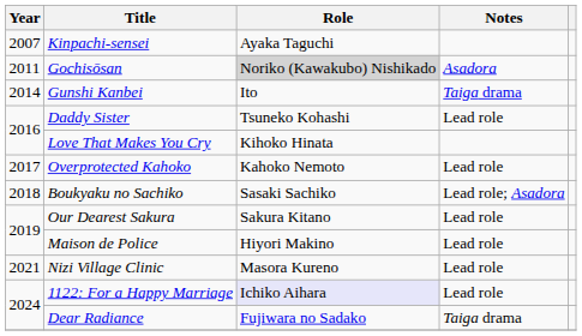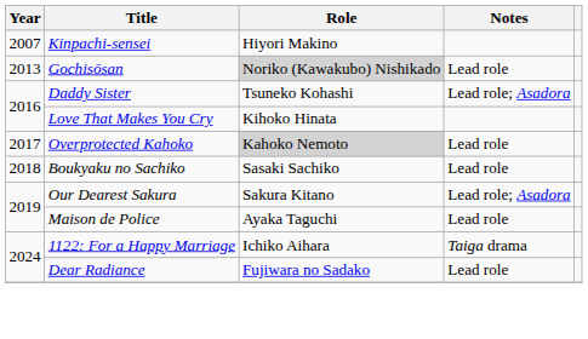 <table class="wikitable">
 <tr>
 <th>Year</th>
 <th>Title</th>
 <th>Role</th>
 <th class="unsortable">Notes</th>
 <th class="unsortable"></th>
 </tr>
 <tr>
 <td>2007</td>
 <td><em><a href='#'>Kinpachi-sensei</a></em></td>
-<td>Ayaka Taguchi</td>
+<td>Hiyori Makino</td>
 <td></td>
 <td></td>
 </tr>
 <tr>
-<td>2011</td>
+<td>2013</td>
 <td><em><a href='#'>Gochisōsan</a></em></td>
 <td style="background: lightgrey;">Noriko (Kawakubo) Nishikado</td>
-<td><em><a href='#'>Asadora</a></em></td>
-<td></td>
-</tr>
-<tr>
-<td rowspan=1>2014</td>
-<td><em><a href='#'>Gunshi Kanbei</a></em></td>
-<td>Ito</td>
-<td><a href='#'><em>Taiga</em> drama</a></td>
+<td>Lead role</td>
 <td></td>
 </tr>
 <tr>
 <td rowspan=2>2016</td>
 <td><em><a href='#'>Daddy Sister</a></em></td>
 <td>Tsuneko Kohashi</td>
-<td>Lead role</td>
+<td>Lead role; <em><a href='#'>Asadora</a></em></td>
 <td></td>
 </tr>
 <tr>
 <td><em><a href='#'>Love That Makes You Cry</a></em></td>
 <td>Kihoko Hinata</td>
 <td></td>
 <td></td>
 </tr>
 <tr>
 <td>2017</td>
 <td><em><a href='#'>Overprotected Kahoko</a></em></td>
-<td>Kahoko Nemoto</td>
+<td style="background: lightgrey;">Kahoko Nemoto</td>
 <td>Lead role</td>
 <td></td>
 </tr>
 <tr>
 <td>2018</td>
 <td><em>Boukyaku no Sachiko</em></td>
 <td>Sasaki Sachiko</td>
-<td>Lead role; <em><a href='#'>Asadora</a></em></td>
+<td>Lead role</td>
 <td></td>
 </tr>
 <tr>
 <td rowspan=2>2019</td>
 <td><em>Our Dearest Sakura</em></td>
 <td>Sakura Kitano</td>
-<td>Lead role</td>
+<td>Lead role; <em><a href='#'>Asadora</a></em></td>
 <td></td>
 </tr>
 <tr>
 <td><em>Maison de Police</em></td>
-<td>Hiyori Makino</td>
-<td>Lead role</td>
-<td></td>
-</tr>
-<tr>
-<td>2021</td>
-<td><em>Nizi Village Clinic</em></td>
-<td>Masora Kureno</td>
+<td>Ayaka Taguchi</td>
 <td>Lead role</td>
 <td></td>
 </tr>
 <tr>
 <td rowspan=2>2024</td>
 <td><em><a href='#'>1122: For a Happy Marriage</a></em></td>
-<td style="background: lavender;">Ichiko Aihara</td>
-<td>Lead role</td>
+<td>Ichiko Aihara</td>
+<td><em>Taiga</em> drama</td>
 <td></td>
 </tr>
 <tr>
 <td><em><a href='#'>Dear Radiance</a></em></td>
 <td><a href='#'>Fujiwara no Sadako</a></td>
-<td><em>Taiga</em> drama</td>
+<td>Lead role</td>
 <td></td>
 </tr>
 <tr>
 </tr>
 </table>
